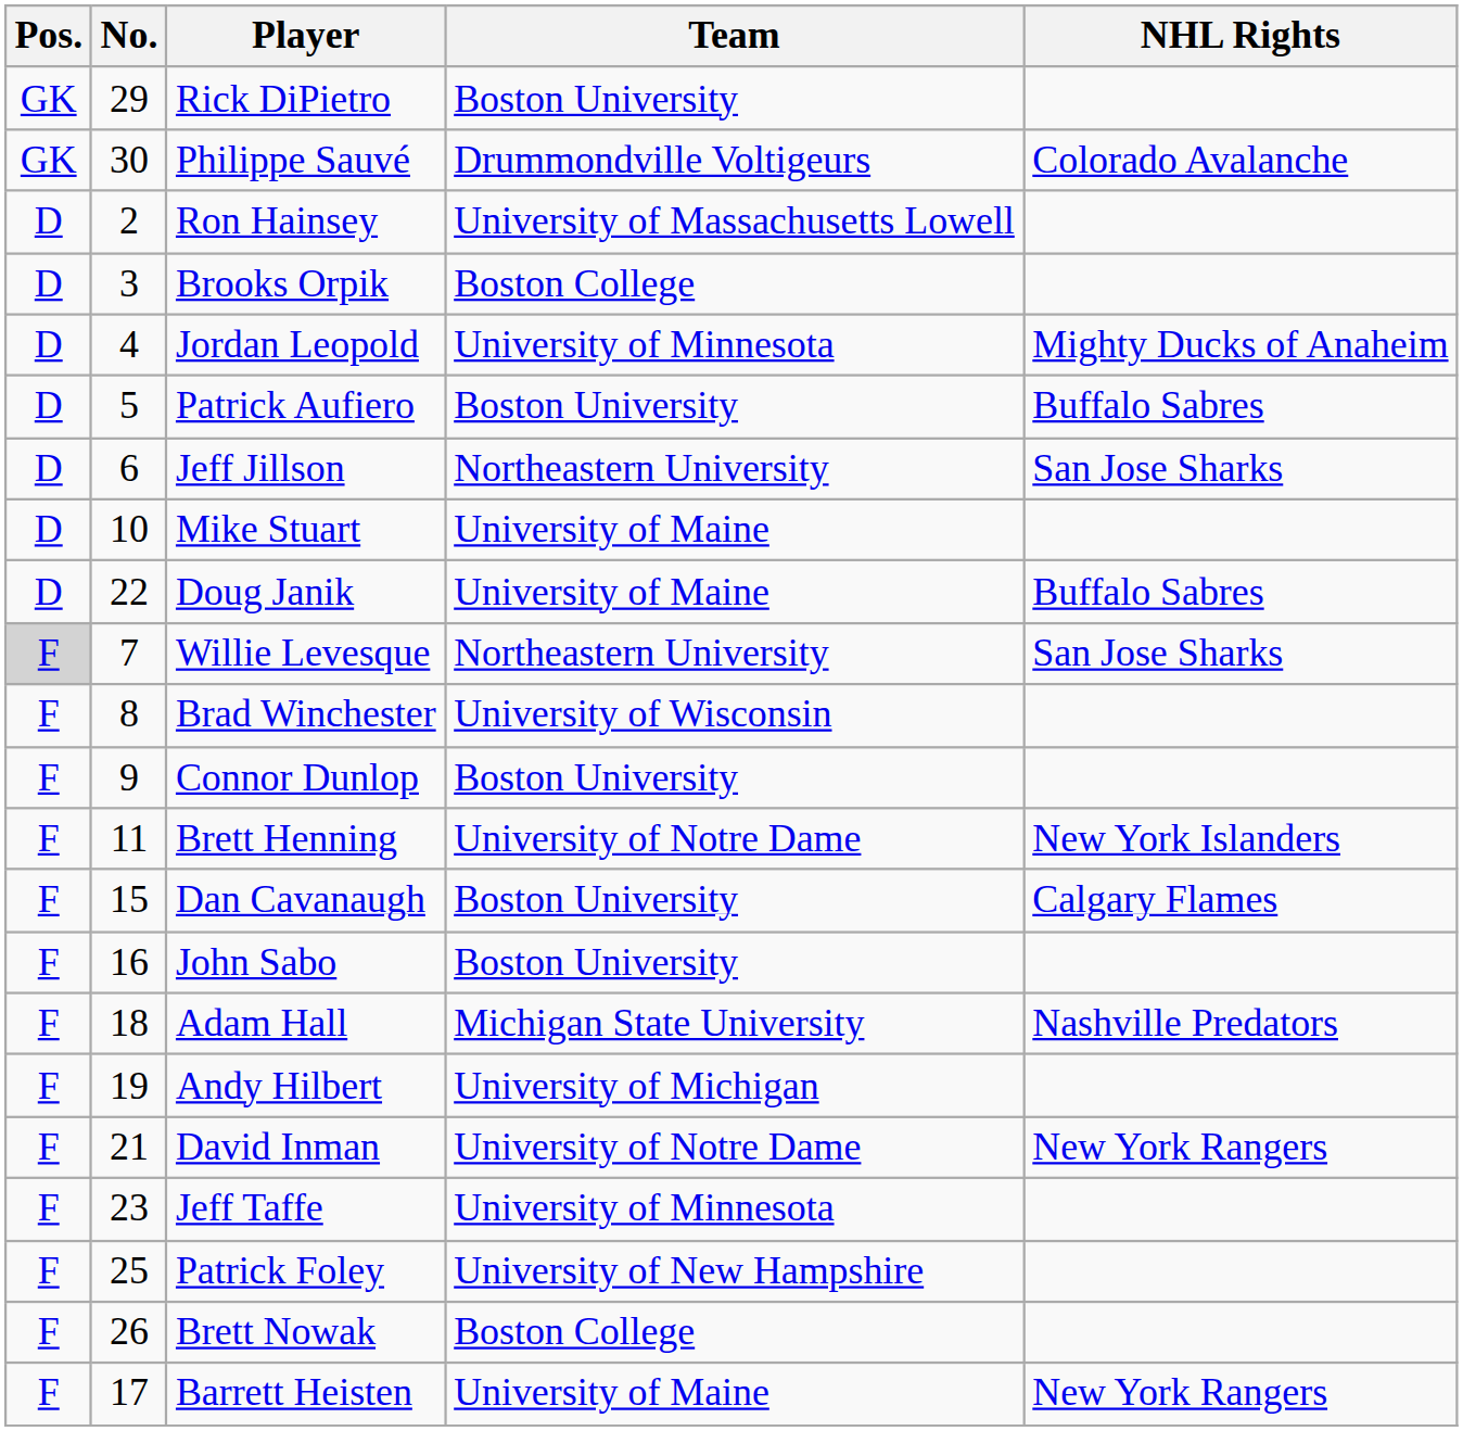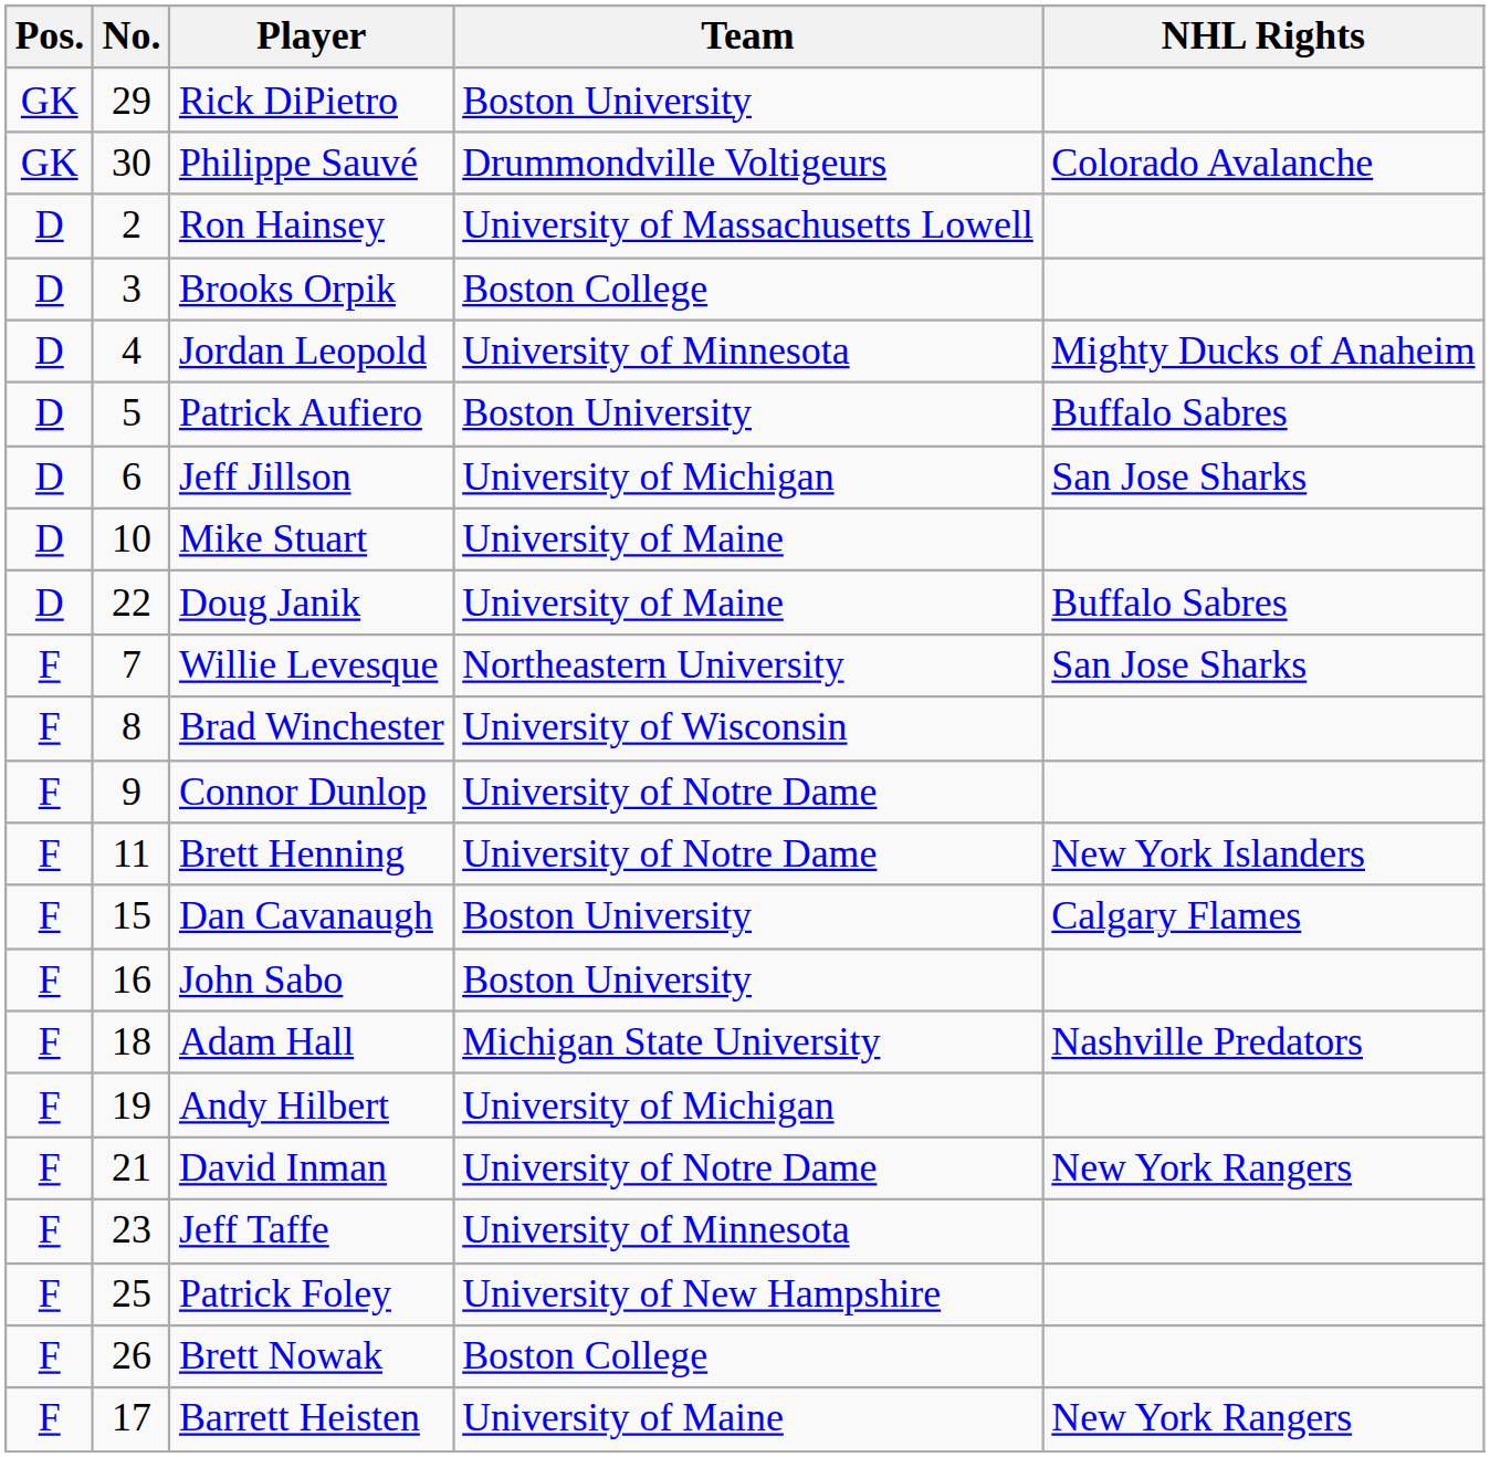 <table class="wikitable sortable">
 <tr>
 <th>Pos.</th>
 <th>No.</th>
 <th>Player</th>
 <th>Team</th>
 <th>NHL Rights</th>
 </tr>
 <tr>
 <td style="text-align:center;"><a href='#'>GK</a></td>
 <td style="text-align:center;">29</td>
 <td><a href='#'>Rick DiPietro</a></td>
 <td> <a href='#'>Boston University</a></td>
 <td></td>
 </tr>
 <tr>
 <td style="text-align:center;"><a href='#'>GK</a></td>
 <td style="text-align:center;">30</td>
 <td><a href='#'>Philippe Sauvé</a></td>
 <td> <a href='#'>Drummondville Voltigeurs</a></td>
 <td><a href='#'>Colorado Avalanche</a></td>
 </tr>
 <tr>
 <td style="text-align:center;"><a href='#'>D</a></td>
 <td style="text-align:center;">2</td>
 <td><a href='#'>Ron Hainsey</a></td>
 <td> <a href='#'>University of Massachusetts Lowell</a></td>
 <td></td>
 </tr>
 <tr>
 <td style="text-align:center;"><a href='#'>D</a></td>
 <td style="text-align:center;">3</td>
 <td><a href='#'>Brooks Orpik</a></td>
 <td> <a href='#'>Boston College</a></td>
 <td></td>
 </tr>
 <tr>
 <td style="text-align:center;"><a href='#'>D</a></td>
 <td style="text-align:center;">4</td>
 <td><a href='#'>Jordan Leopold</a></td>
 <td> <a href='#'>University of Minnesota</a></td>
 <td><a href='#'>Mighty Ducks of Anaheim</a></td>
 </tr>
 <tr>
 <td style="text-align:center;"><a href='#'>D</a></td>
 <td style="text-align:center;">5</td>
 <td><a href='#'>Patrick Aufiero</a></td>
 <td> <a href='#'>Boston University</a></td>
 <td><a href='#'>Buffalo Sabres</a></td>
 </tr>
 <tr>
 <td style="text-align:center;"><a href='#'>D</a></td>
 <td style="text-align:center;">6</td>
 <td><a href='#'>Jeff Jillson</a></td>
-<td> <a href='#'>Northeastern University</a></td>
+<td> <a href='#'>University of Michigan</a></td>
 <td><a href='#'>San Jose Sharks</a></td>
 </tr>
 <tr>
 <td style="text-align:center;"><a href='#'>D</a></td>
 <td style="text-align:center;">10</td>
 <td><a href='#'>Mike Stuart</a></td>
 <td> <a href='#'>University of Maine</a></td>
 <td></td>
 </tr>
 <tr>
 <td style="text-align:center;"><a href='#'>D</a></td>
 <td style="text-align:center;">22</td>
 <td><a href='#'>Doug Janik</a></td>
 <td> <a href='#'>University of Maine</a></td>
 <td><a href='#'>Buffalo Sabres</a></td>
 </tr>
 <tr>
-<td style="background: lightgrey; text-align:center;"><a href='#'>F</a></td>
+<td style="text-align:center;"><a href='#'>F</a></td>
 <td style="text-align:center;">7</td>
 <td><a href='#'>Willie Levesque</a></td>
 <td> <a href='#'>Northeastern University</a></td>
 <td><a href='#'>San Jose Sharks</a></td>
 </tr>
 <tr>
 <td style="text-align:center;"><a href='#'>F</a></td>
 <td style="text-align:center;">8</td>
 <td><a href='#'>Brad Winchester</a></td>
 <td> <a href='#'>University of Wisconsin</a></td>
 <td></td>
 </tr>
 <tr>
 <td style="text-align:center;"><a href='#'>F</a></td>
 <td style="text-align:center;">9</td>
 <td><a href='#'>Connor Dunlop</a></td>
-<td> <a href='#'>Boston University</a></td>
+<td> <a href='#'>University of Notre Dame</a></td>
 <td></td>
 </tr>
 <tr>
 <td style="text-align:center;"><a href='#'>F</a></td>
 <td style="text-align:center;">11</td>
 <td><a href='#'>Brett Henning</a></td>
 <td> <a href='#'>University of Notre Dame</a></td>
 <td><a href='#'>New York Islanders</a></td>
 </tr>
 <tr>
 <td style="text-align:center;"><a href='#'>F</a></td>
 <td style="text-align:center;">15</td>
 <td><a href='#'>Dan Cavanaugh</a></td>
 <td> <a href='#'>Boston University</a></td>
 <td><a href='#'>Calgary Flames</a></td>
 </tr>
 <tr>
 <td style="text-align:center;"><a href='#'>F</a></td>
 <td style="text-align:center;">16</td>
 <td><a href='#'>John Sabo</a></td>
 <td> <a href='#'>Boston University</a></td>
 <td></td>
 </tr>
 <tr>
 <td style="text-align:center;"><a href='#'>F</a></td>
 <td style="text-align:center;">18</td>
 <td><a href='#'>Adam Hall</a></td>
 <td> <a href='#'>Michigan State University</a></td>
 <td><a href='#'>Nashville Predators</a></td>
 </tr>
 <tr>
 <td style="text-align:center;"><a href='#'>F</a></td>
 <td style="text-align:center;">19</td>
 <td><a href='#'>Andy Hilbert</a></td>
 <td> <a href='#'>University of Michigan</a></td>
 <td></td>
 </tr>
 <tr>
 <td style="text-align:center;"><a href='#'>F</a></td>
 <td style="text-align:center;">21</td>
 <td><a href='#'>David Inman</a></td>
 <td> <a href='#'>University of Notre Dame</a></td>
 <td><a href='#'>New York Rangers</a></td>
 </tr>
 <tr>
 <td style="text-align:center;"><a href='#'>F</a></td>
 <td style="text-align:center;">23</td>
 <td><a href='#'>Jeff Taffe</a></td>
 <td> <a href='#'>University of Minnesota</a></td>
 <td></td>
 </tr>
 <tr>
 <td style="text-align:center;"><a href='#'>F</a></td>
 <td style="text-align:center;">25</td>
 <td><a href='#'>Patrick Foley</a></td>
 <td> <a href='#'>University of New Hampshire</a></td>
 <td></td>
 </tr>
 <tr>
 <td style="text-align:center;"><a href='#'>F</a></td>
 <td style="text-align:center;">26</td>
 <td><a href='#'>Brett Nowak</a></td>
 <td> <a href='#'>Boston College</a></td>
 <td></td>
 </tr>
 <tr>
 <td style="text-align:center;"><a href='#'>F</a></td>
 <td style="text-align:center;">17</td>
 <td><a href='#'>Barrett Heisten</a></td>
 <td> <a href='#'>University of Maine</a></td>
 <td><a href='#'>New York Rangers</a></td>
 </tr>
 <tr>
 </tr>
 </table>
